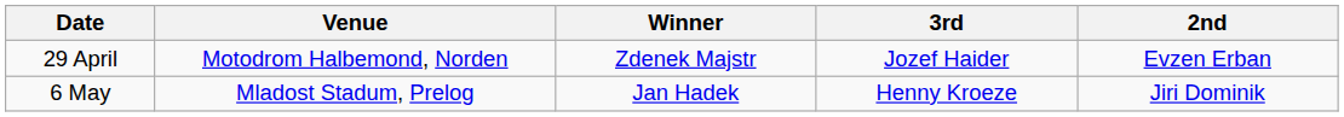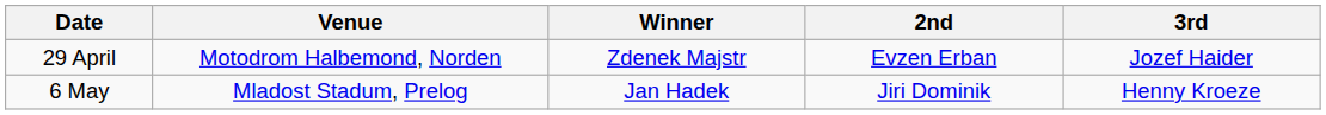 <table class="wikitable" style="text-align:center">
 <tr>
 <th width=100>Date</th>
 <th width=280>Venue</th>
 <th width=180>Winner</th>
+<th width=180>2nd</th>
 <th width=180>3rd</th>
-<th width=180>2nd</th>
 </tr>
 <tr>
 <td align=center>29 April</td>
 <td> <a href='#'>Motodrom Halbemond</a>, <a href='#'>Norden</a></td>
 <td> <a href='#'>Zdenek Majstr</a></td>
+<td> <a href='#'>Evzen Erban</a></td>
 <td> <a href='#'>Jozef Haider</a></td>
-<td> <a href='#'>Evzen Erban</a></td>
 </tr>
 <tr>
 <td align=center>6 May</td>
 <td> <a href='#'>Mladost Stadum</a>, <a href='#'>Prelog</a></td>
 <td> <a href='#'>Jan Hadek</a></td>
+<td> <a href='#'>Jiri Dominik</a></td>
 <td> <a href='#'>Henny Kroeze</a></td>
-<td> <a href='#'>Jiri Dominik</a></td>
 </tr>
 </table>
